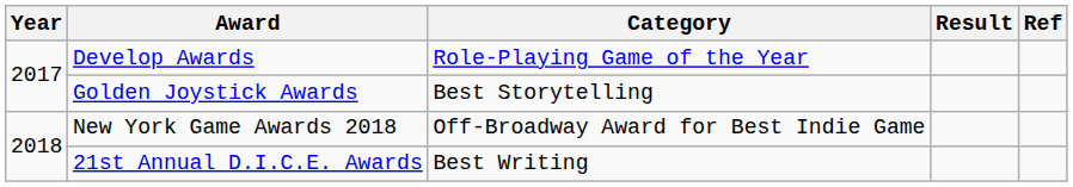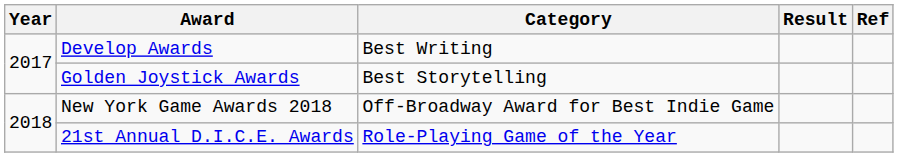 <table class="wikitable sortable">
 <tr>
 <th>Year</th>
 <th>Award</th>
 <th>Category</th>
 <th>Result</th>
 <th>Ref</th>
 </tr>
 <tr>
 <td style="text-align:center;" rowspan="2">2017</td>
 <td rowspan="1"><a href='#'>Develop Awards</a></td>
-<td><a href='#'>Role-Playing Game of the Year</a></td>
+<td>Best Writing</td>
 <td></td>
 <td rowspan="1" style="text-align:center;"></td>
 </tr>
 <tr>
 <td rowspan="1"><a href='#'>Golden Joystick Awards</a></td>
 <td>Best Storytelling</td>
 <td></td>
 <td rowspan="1" style="text-align:center;"></td>
 </tr>
 <tr>
 <td style="text-align:center;" rowspan="2">2018</td>
 <td rowspan="1">New York Game Awards 2018</td>
 <td>Off-Broadway Award for Best Indie Game</td>
 <td></td>
 <td rowspan="1" style="text-align:center;"></td>
 </tr>
 <tr>
 <td rowspan="1"><a href='#'>21st Annual D.I.C.E. Awards</a></td>
-<td>Best Writing</td>
+<td><a href='#'>Role-Playing Game of the Year</a></td>
 <td></td>
 <td rowspan="1" style="text-align:center;"></td>
 </tr>
 </table>
